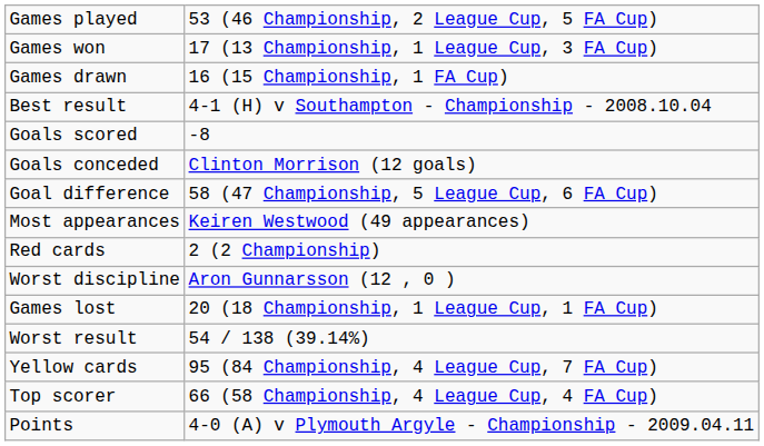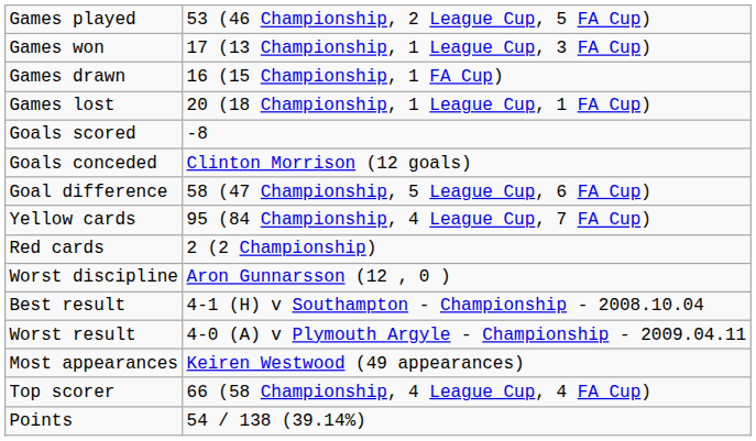 <table class="wikitable">
 <tr>
 <td>Games played</td>
 <td>53 (46 <a href='#'>Championship</a>, 2 <a href='#'>League Cup</a>, 5 <a href='#'>FA Cup</a>)</td>
 </tr>
 <tr>
 <td>Games won</td>
 <td>17  (13 <a href='#'>Championship</a>, 1 <a href='#'>League Cup</a>, 3 <a href='#'>FA Cup</a>)</td>
 </tr>
 <tr>
 <td>Games drawn</td>
 <td>16  (15 <a href='#'>Championship</a>, 1 <a href='#'>FA Cup</a>)</td>
 </tr>
 <tr>
-<td>Best result</td>
-<td>4-1 (H) v <a href='#'>Southampton</a> - <a href='#'>Championship</a> - 2008.10.04</td>
+<td>Games lost</td>
+<td>20  (18 <a href='#'>Championship</a>, 1 <a href='#'>League Cup</a>, 1 <a href='#'>FA Cup</a>)</td>
 </tr>
 <tr>
 <td>Goals scored</td>
 <td>-8</td>
 </tr>
 <tr>
 <td>Goals conceded</td>
 <td> <a href='#'>Clinton Morrison</a> (12 goals)</td>
 </tr>
 <tr>
 <td>Goal difference</td>
 <td>58  (47 <a href='#'>Championship</a>, 5 <a href='#'>League Cup</a>, 6 <a href='#'>FA Cup</a>)</td>
 </tr>
 <tr>
-<td>Most appearances</td>
-<td> <a href='#'>Keiren Westwood</a> (49 appearances)</td>
+<td>Yellow cards</td>
+<td>95  (84 <a href='#'>Championship</a>, 4 <a href='#'>League Cup</a>, 7 <a href='#'>FA Cup</a>)</td>
 </tr>
 <tr>
 <td>Red cards</td>
 <td>2  (2 <a href='#'>Championship</a>)</td>
 </tr>
 <tr>
 <td>Worst discipline</td>
 <td> <a href='#'>Aron Gunnarsson</a> (12 , 0 )</td>
 </tr>
 <tr>
-<td>Games lost</td>
-<td>20  (18 <a href='#'>Championship</a>, 1 <a href='#'>League Cup</a>, 1 <a href='#'>FA Cup</a>)</td>
+<td>Best result</td>
+<td>4-1 (H) v <a href='#'>Southampton</a> - <a href='#'>Championship</a> - 2008.10.04</td>
 </tr>
 <tr>
 <td>Worst result</td>
-<td>54 / 138 (39.14%)</td>
+<td>4-0 (A) v <a href='#'>Plymouth Argyle</a> - <a href='#'>Championship</a> - 2009.04.11</td>
 </tr>
 <tr>
-<td>Yellow cards</td>
-<td>95  (84 <a href='#'>Championship</a>, 4 <a href='#'>League Cup</a>, 7 <a href='#'>FA Cup</a>)</td>
+<td>Most appearances</td>
+<td> <a href='#'>Keiren Westwood</a> (49 appearances)</td>
 </tr>
 <tr>
 <td>Top scorer</td>
 <td>66  (58 <a href='#'>Championship</a>, 4 <a href='#'>League Cup</a>, 4 <a href='#'>FA Cup</a>)</td>
 </tr>
 <tr>
 <td>Points</td>
-<td>4-0 (A) v <a href='#'>Plymouth Argyle</a> - <a href='#'>Championship</a> - 2009.04.11</td>
+<td>54 / 138 (39.14%)</td>
 </tr>
 </table>
